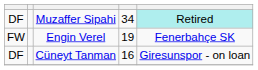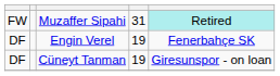 <table class="wikitable sortable" style="text-align: center">
 <tr>
 <th></th>
 <th></th>
 <th></th>
 <th></th>
 <th></th>
 </tr>
 <tr>
-<td>DF</td>
+<td>FW</td>
 <td></td>
 <td><a href='#'>Muzaffer Sipahi</a></td>
-<td>34</td>
+<td>31</td>
 <td style="background: paleturquoise;">Retired</td>
 </tr>
 <tr>
-<td>FW</td>
+<td>DF</td>
 <td></td>
 <td><a href='#'>Engin Verel</a></td>
 <td>19</td>
 <td><a href='#'>Fenerbahçe SK</a></td>
 </tr>
 <tr>
 <td>DF</td>
 <td></td>
 <td><a href='#'>Cüneyt Tanman</a></td>
-<td>16</td>
+<td>19</td>
 <td><a href='#'>Giresunspor</a> - on loan</td>
 </tr>
 <tr>
 </tr>
 </table>
